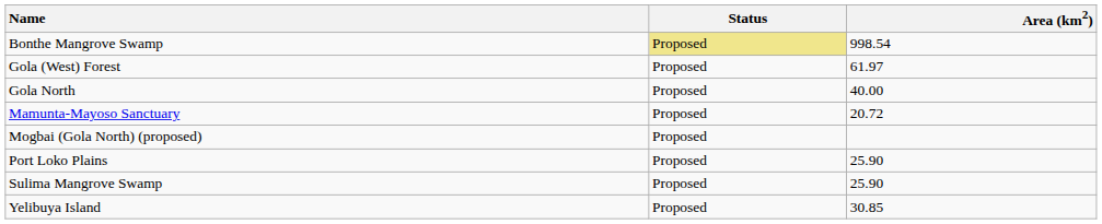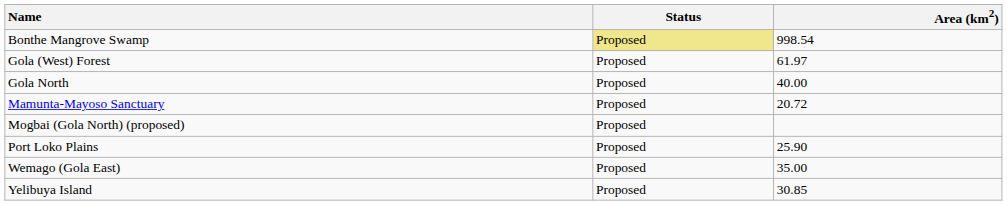 <table width="75%" class="wikitable" style="margin:0 0 1em 1em; clear:right; text-align:left" cellspacing="10" cellpadding="5">
 <tr>
 <th style="text-align:left">Name</th>
 <th style="text-align:centre">Status</th>
 <th style="text-align:right">Area (km<sup>2</sup>)</th>
 </tr>
 <tr ---->
 <td>Bonthe Mangrove Swamp</td>
 <td style="background: khaki;">Proposed</td>
 <td align=left>998.54</td>
 </tr>
 <tr ---->
 <td>Gola (West) Forest</td>
 <td>Proposed</td>
 <td align=left>61.97</td>
 </tr>
 <tr ---->
 <td>Gola North</td>
 <td>Proposed</td>
 <td align=left>40.00</td>
 </tr>
 <tr ---->
 <td><a href='#'>Mamunta-Mayoso Sanctuary</a></td>
 <td>Proposed</td>
 <td align=left>20.72</td>
 </tr>
 <tr ---->
 <td>Mogbai (Gola North) (proposed)</td>
 <td>Proposed</td>
 <td align=left></td>
 </tr>
 <tr ---->
 <td>Port Loko Plains</td>
 <td>Proposed</td>
 <td align=left>25.90</td>
 </tr>
 <tr ---->
-<td>Sulima Mangrove Swamp</td>
+<td>Wemago (Gola East)</td>
 <td>Proposed</td>
-<td align=left>25.90</td>
+<td align=left>35.00</td>
 </tr>
 <tr ---->
 <td>Yelibuya Island</td>
 <td>Proposed</td>
 <td align=left>30.85</td>
 </tr>
 </table>
